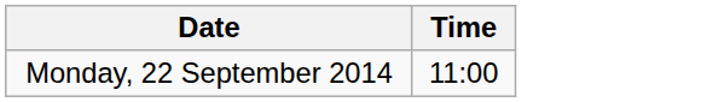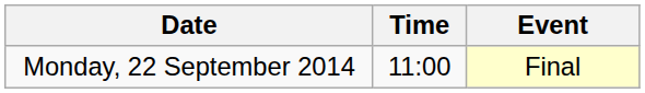 <table class = "wikitable" style="text-align:center;">
 <tr>
 <th width=220>Date</th>
 <th width=50>Time</th>
+<th width=100>Event</th>
 </tr>
 <tr>
 <td>Monday, 22 September 2014</td>
 <td>11:00</td>
+<td bgcolor=ffffcc>Final</td>
 </tr>
 </table>
